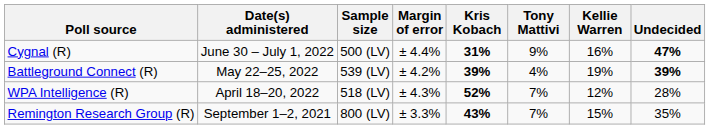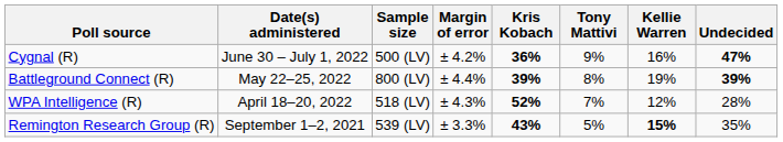 <table class="wikitable" style="font-size:90%;text-align:center;">
 <tr valign=bottom>
 <th>Poll source</th>
 <th>Date(s)<br>administered</th>
 <th>Sample<br>size</th>
 <th>Margin<br>of error</th>
 <th style="width:60px;">Kris<br>Kobach</th>
 <th style="width:60px;">Tony<br>Mattivi</th>
 <th style="width:60px;">Kellie<br>Warren</th>
 <th>Undecided</th>
 </tr>
 <tr>
 <td style="text-align:left;"><a href='#'>Cygnal</a> (R)</td>
 <td>June 30 – July 1, 2022</td>
 <td>500 (LV)</td>
-<td>± 4.4%</td>
-<td><strong>31%</strong></td>
+<td>± 4.2%</td>
+<td><strong>36%</strong></td>
 <td>9%</td>
 <td>16%</td>
 <td><strong>47%</strong></td>
 </tr>
 <tr>
 <td style="text-align:left;"><a href='#'>Battleground Connect</a> (R)</td>
 <td>May 22–25, 2022</td>
-<td>539 (LV)</td>
-<td>± 4.2%</td>
+<td>800 (LV)</td>
+<td>± 4.4%</td>
 <td><strong>39%</strong></td>
-<td>4%</td>
+<td>8%</td>
 <td>19%</td>
 <td><strong>39%</strong></td>
 </tr>
 <tr>
 <td style="text-align:left;"><a href='#'>WPA Intelligence</a> (R)</td>
 <td>April 18–20, 2022</td>
 <td>518 (LV)</td>
 <td>± 4.3%</td>
 <td><strong>52%</strong></td>
 <td>7%</td>
 <td>12%</td>
 <td>28%</td>
 </tr>
 <tr>
 <td style="text-align:left;"><a href='#'>Remington Research Group</a> (R)</td>
 <td>September 1–2, 2021</td>
-<td>800 (LV)</td>
+<td>539 (LV)</td>
 <td>± 3.3%</td>
 <td><strong>43%</strong></td>
-<td>7%</td>
-<td>15%</td>
+<td>5%</td>
+<td><strong>15%</strong></td>
 <td>35%</td>
 </tr>
 </table>
